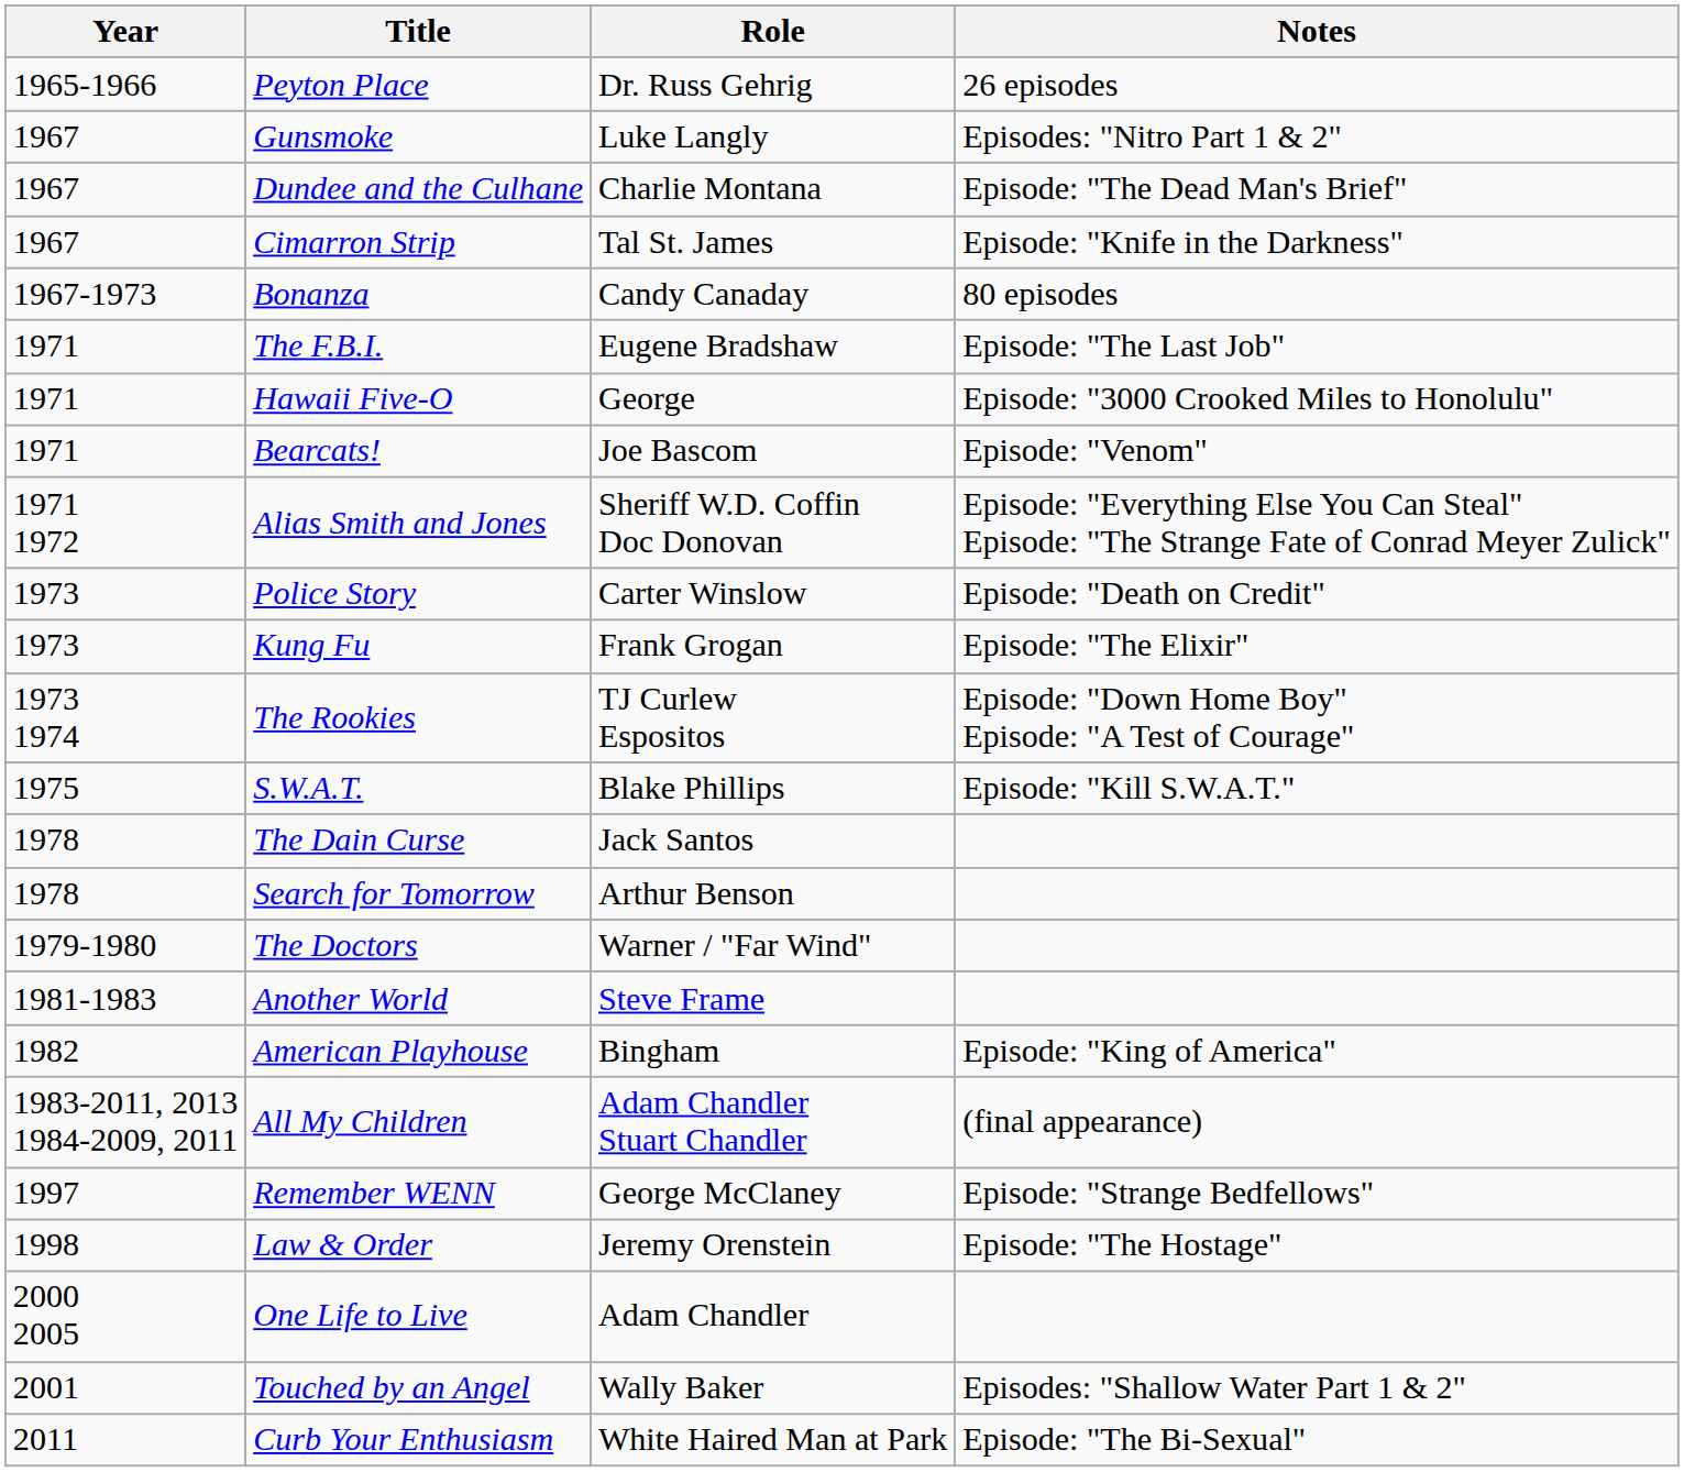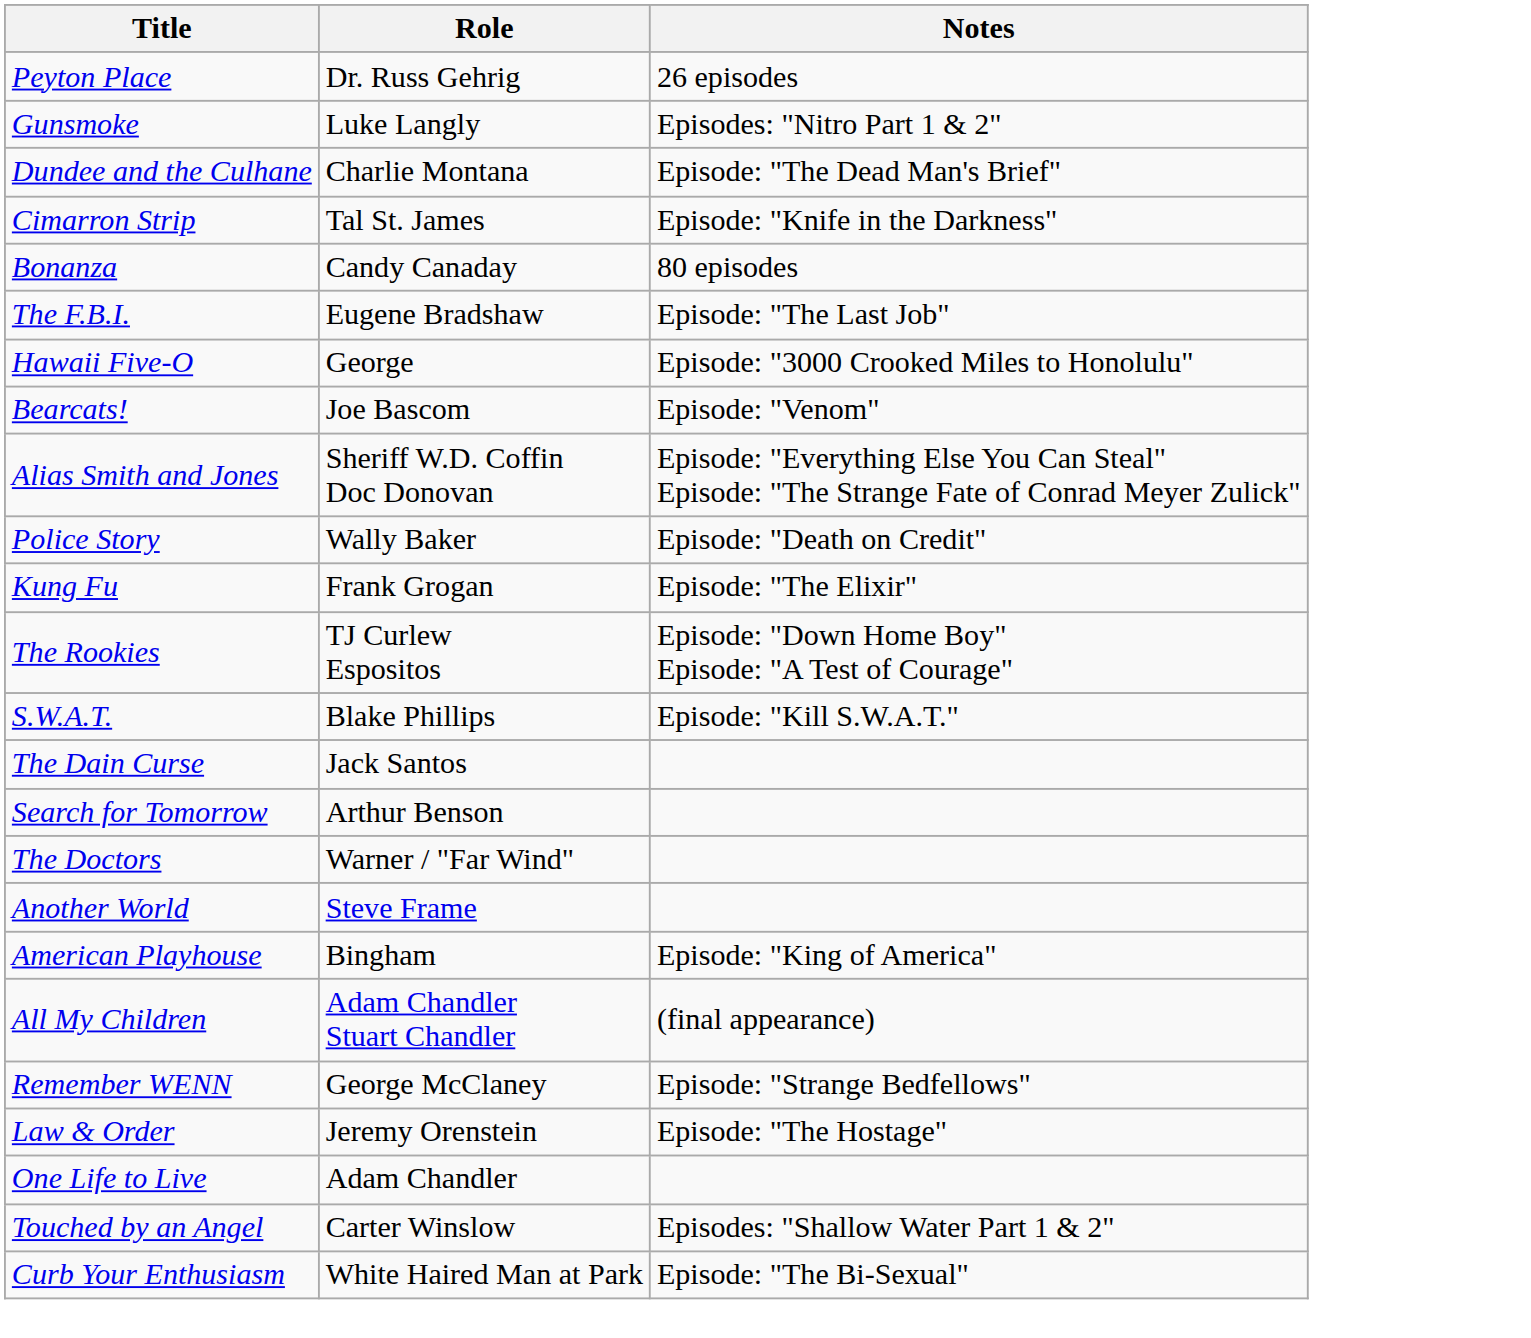 <table class="wikitable sortable">
 <tr>
-<th>Year</th>
 <th>Title</th>
 <th>Role</th>
 <th class="unsortable">Notes</th>
 </tr>
 <tr>
-<td>1965-1966</td>
 <td><em><a href='#'>Peyton Place</a></em></td>
 <td>Dr. Russ Gehrig</td>
 <td>26 episodes</td>
 </tr>
 <tr>
-<td>1967</td>
 <td><em><a href='#'>Gunsmoke</a></em></td>
 <td>Luke Langly</td>
 <td>Episodes: "Nitro Part 1 & 2"</td>
 </tr>
 <tr>
-<td>1967</td>
 <td><em><a href='#'>Dundee and the Culhane</a></em></td>
 <td>Charlie Montana</td>
 <td>Episode: "The Dead Man's Brief"</td>
 </tr>
 <tr>
-<td>1967</td>
 <td><em><a href='#'>Cimarron Strip</a></em></td>
 <td>Tal St. James</td>
 <td>Episode: "Knife in the Darkness"</td>
 </tr>
 <tr>
-<td>1967-1973</td>
 <td><em><a href='#'>Bonanza</a></em></td>
 <td>Candy Canaday</td>
 <td>80 episodes</td>
 </tr>
 <tr>
-<td>1971</td>
 <td><em><a href='#'>The F.B.I.</a></em></td>
 <td>Eugene Bradshaw</td>
 <td>Episode: "The Last Job"</td>
 </tr>
 <tr>
-<td>1971</td>
 <td><em><a href='#'>Hawaii Five-O</a></em></td>
 <td>George</td>
 <td>Episode: "3000 Crooked Miles to Honolulu"</td>
 </tr>
 <tr>
-<td>1971</td>
 <td><em><a href='#'>Bearcats!</a></em></td>
 <td>Joe Bascom</td>
 <td>Episode: "Venom"</td>
 </tr>
 <tr>
-<td>1971<br>1972</td>
 <td><em><a href='#'>Alias Smith and Jones</a></em></td>
 <td>Sheriff W.D. Coffin<br>Doc Donovan</td>
 <td>Episode: "Everything Else You Can Steal"<br>Episode: "The Strange Fate of Conrad Meyer Zulick"</td>
 </tr>
 <tr>
-<td>1973</td>
 <td><em><a href='#'>Police Story</a></em></td>
-<td>Carter Winslow</td>
+<td>Wally Baker</td>
 <td>Episode: "Death on Credit"</td>
 </tr>
 <tr>
-<td>1973</td>
 <td><em><a href='#'>Kung Fu</a></em></td>
 <td>Frank Grogan</td>
 <td>Episode: "The Elixir"</td>
 </tr>
 <tr>
-<td>1973<br>1974</td>
 <td><em><a href='#'>The Rookies</a></em></td>
 <td>TJ Curlew<br>Espositos</td>
 <td>Episode: "Down Home Boy"<br>Episode: "A Test of Courage"</td>
 </tr>
 <tr>
-<td>1975</td>
 <td><em><a href='#'>S.W.A.T.</a></em></td>
 <td>Blake Phillips</td>
 <td>Episode: "Kill S.W.A.T."</td>
 </tr>
 <tr>
-<td>1978</td>
 <td><em><a href='#'>The Dain Curse</a></em></td>
 <td>Jack Santos</td>
 <td></td>
 </tr>
 <tr>
-<td>1978</td>
 <td><em><a href='#'>Search for Tomorrow</a></em></td>
 <td>Arthur Benson</td>
 <td></td>
 </tr>
 <tr>
-<td>1979-1980</td>
 <td><em><a href='#'>The Doctors</a></em></td>
 <td>Warner / "Far Wind"</td>
 <td></td>
 </tr>
 <tr>
-<td>1981-1983</td>
 <td><em><a href='#'>Another World</a></em></td>
 <td><a href='#'>Steve Frame</a></td>
 <td></td>
 </tr>
 <tr>
-<td>1982</td>
 <td><em><a href='#'>American Playhouse</a></em></td>
 <td>Bingham</td>
 <td>Episode: "King of America"</td>
 </tr>
 <tr>
-<td>1983-2011, 2013<br>1984-2009, 2011</td>
 <td><em><a href='#'>All My Children</a></em></td>
 <td><a href='#'>Adam Chandler</a><br><a href='#'>Stuart Chandler</a></td>
 <td>(final appearance)</td>
 </tr>
 <tr>
-<td>1997</td>
 <td><em><a href='#'>Remember WENN</a></em></td>
 <td>George McClaney</td>
 <td>Episode: "Strange Bedfellows"</td>
 </tr>
 <tr>
-<td>1998</td>
 <td><em><a href='#'>Law & Order</a></em></td>
 <td>Jeremy Orenstein</td>
 <td>Episode: "The Hostage"</td>
 </tr>
 <tr>
-<td>2000<br>2005</td>
 <td><em><a href='#'>One Life to Live</a></em></td>
 <td>Adam Chandler</td>
 <td></td>
 </tr>
 <tr>
-<td>2001</td>
 <td><em><a href='#'>Touched by an Angel</a></em></td>
-<td>Wally Baker</td>
+<td>Carter Winslow</td>
 <td>Episodes: "Shallow Water Part 1 & 2"</td>
 </tr>
 <tr>
-<td>2011</td>
 <td><em><a href='#'>Curb Your Enthusiasm</a></em></td>
 <td>White Haired Man at Park</td>
 <td>Episode: "The Bi-Sexual"</td>
 </tr>
 </table>
